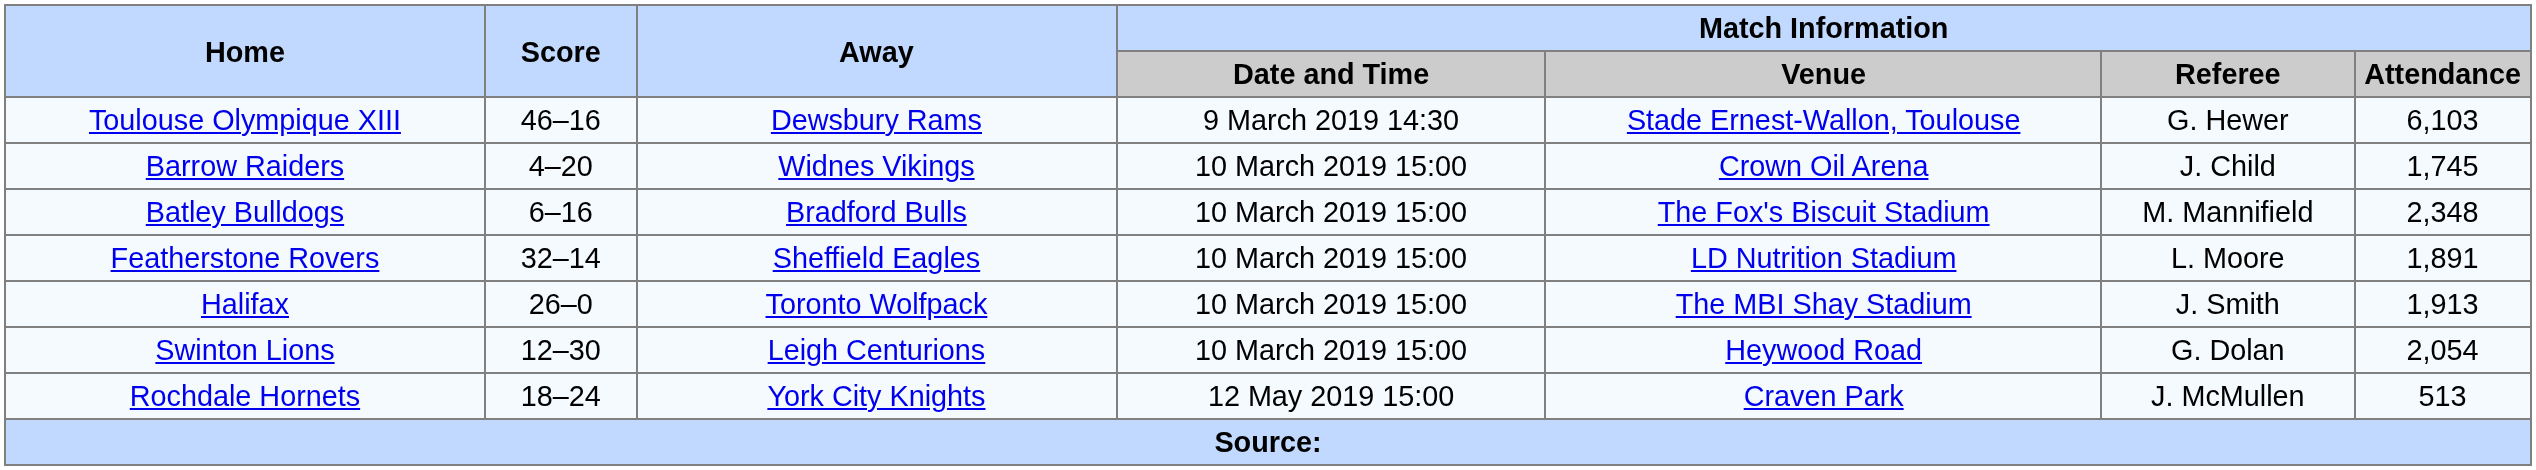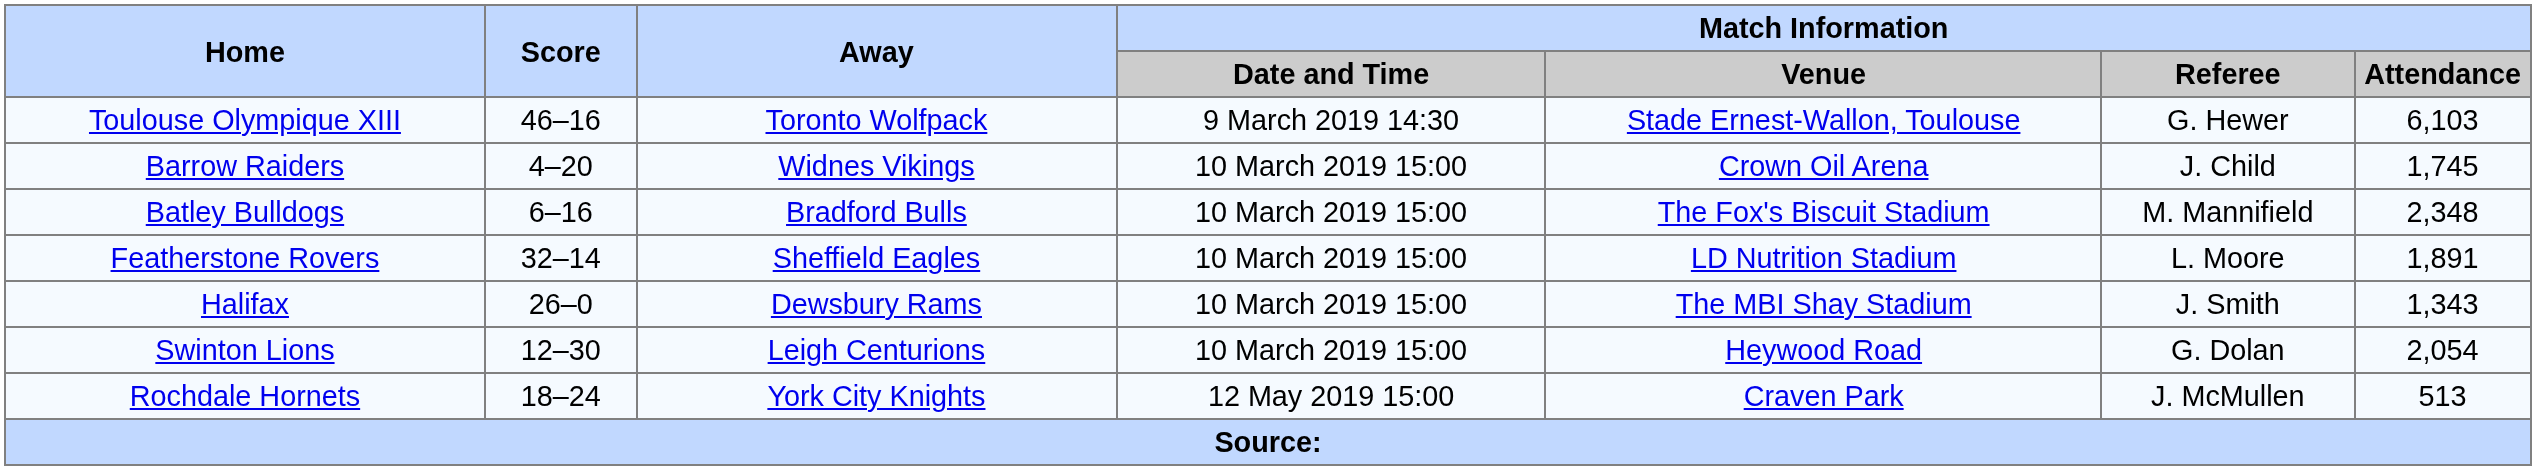 <table border=1 style="border-collapse:collapse; font-size:90%; text-align:center;" cellpadding=3 cellspacing=0 width=100%>
 <tr bgcolor="#c1d8ff">
 <th rowspan="2" width="19%">Home</th>
 <th rowspan="2" width="6%">Score</th>
 <th rowspan="2" width="19%">Away</th>
 <th colspan="4">Match Information</th>
 </tr>
 <tr bgcolor="#cccccc">
 <th width="17%">Date and Time</th>
 <th width="22%">Venue</th>
 <th width="10%">Referee</th>
 <th width="7%">Attendance</th>
 </tr>
 <tr bgcolor="#f5faff">
 <td> <a href='#'>Toulouse Olympique XIII</a></td>
 <td>46–16</td>
-<td> <a href='#'>Dewsbury Rams</a></td>
+<td> <a href='#'>Toronto Wolfpack</a></td>
 <td>9 March 2019 14:30</td>
 <td><a href='#'>Stade Ernest-Wallon, Toulouse</a></td>
 <td>G. Hewer</td>
 <td>6,103</td>
 </tr>
 <tr bgcolor="#f5faff">
 <td> <a href='#'>Barrow Raiders</a></td>
 <td>4–20</td>
 <td> <a href='#'>Widnes Vikings</a></td>
 <td>10 March 2019 15:00</td>
 <td><a href='#'>Crown Oil Arena</a></td>
 <td>J. Child</td>
 <td>1,745</td>
 </tr>
 <tr bgcolor="#f5faff">
 <td> <a href='#'>Batley Bulldogs</a></td>
 <td>6–16</td>
 <td> <a href='#'>Bradford Bulls</a></td>
 <td>10 March 2019 15:00</td>
 <td><a href='#'>The Fox's Biscuit Stadium</a></td>
 <td>M. Mannifield</td>
 <td>2,348</td>
 </tr>
 <tr bgcolor="#f5faff">
 <td> <a href='#'>Featherstone Rovers</a></td>
 <td>32–14</td>
 <td> <a href='#'>Sheffield Eagles</a></td>
 <td>10 March 2019 15:00</td>
 <td><a href='#'>LD Nutrition Stadium</a></td>
 <td>L. Moore</td>
 <td>1,891</td>
 </tr>
 <tr bgcolor="#f5faff">
 <td> <a href='#'>Halifax</a></td>
 <td>26–0</td>
-<td> <a href='#'>Toronto Wolfpack</a></td>
+<td> <a href='#'>Dewsbury Rams</a></td>
 <td>10 March 2019 15:00</td>
 <td><a href='#'>The MBI Shay Stadium</a></td>
 <td>J. Smith</td>
-<td>1,913</td>
+<td>1,343</td>
 </tr>
 <tr bgcolor="#f5faff">
 <td> <a href='#'>Swinton Lions</a></td>
 <td>12–30</td>
 <td> <a href='#'>Leigh Centurions</a></td>
 <td>10 March 2019 15:00</td>
 <td><a href='#'>Heywood Road</a></td>
 <td>G. Dolan</td>
 <td>2,054</td>
 </tr>
 <tr bgcolor="#f5faff">
 <td> <a href='#'>Rochdale Hornets</a></td>
 <td>18–24</td>
 <td> <a href='#'>York City Knights</a></td>
 <td>12 May 2019 15:00</td>
 <td><a href='#'>Craven Park</a></td>
 <td>J. McMullen</td>
 <td>513</td>
 </tr>
 <tr bgcolor="#c1d8ff">
 <th colspan="12">Source:</th>
 </tr>
 </table>
